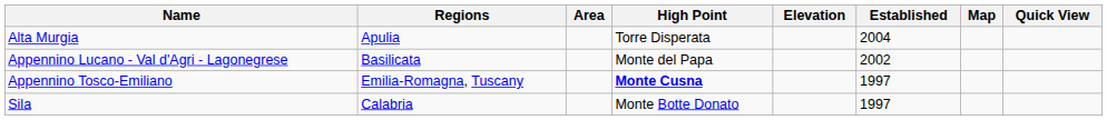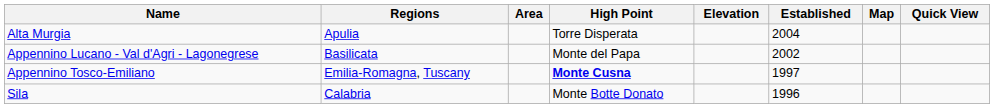 <table class="wikitable sortable" border="1" width="100%">
 <tr>
 <th>Name</th>
 <th>Regions</th>
 <th>Area</th>
 <th>High Point</th>
 <th>Elevation</th>
 <th>Established</th>
 <th>Map</th>
 <th>Quick View</th>
 </tr>
 <tr>
 <td><a href='#'>Alta Murgia</a></td>
 <td><a href='#'>Apulia</a></td>
 <td></td>
 <td>Torre Disperata</td>
 <td></td>
 <td>2004</td>
 <td></td>
 <td></td>
 </tr>
 <tr>
 <td><a href='#'>Appennino Lucano - Val d'Agri - Lagonegrese</a></td>
 <td><a href='#'>Basilicata</a></td>
 <td></td>
 <td>Monte del Papa</td>
 <td></td>
 <td>2002</td>
 <td></td>
 <td></td>
 </tr>
 <tr>
 <td><a href='#'>Appennino Tosco-Emiliano</a></td>
 <td><a href='#'>Emilia-Romagna</a>, <a href='#'>Tuscany</a></td>
 <td></td>
 <td><strong><a href='#'>Monte Cusna</a></strong></td>
 <td></td>
 <td>1997</td>
 <td></td>
 <td></td>
 </tr>
 <tr>
 <td><a href='#'>Sila</a></td>
 <td><a href='#'>Calabria</a></td>
 <td></td>
 <td>Monte <a href='#'>Botte Donato</a></td>
 <td></td>
-<td>1997</td>
+<td>1996</td>
 <td></td>
 <td></td>
 </tr>
 </table>
